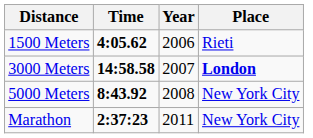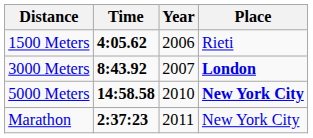 <table class="wikitable">
 <tr>
 <th>Distance</th>
 <th>Time</th>
 <th>Year</th>
 <th>Place</th>
 </tr>
 <tr>
 <td><a href='#'>1500 Meters</a></td>
 <td><strong>4:05.62</strong></td>
 <td>2006</td>
 <td><a href='#'>Rieti</a></td>
 </tr>
 <tr>
 <td><a href='#'>3000 Meters</a></td>
-<td><strong>14:58.58</strong></td>
+<td><strong>8:43.92</strong></td>
 <td>2007</td>
 <td><strong><a href='#'>London</a></strong></td>
 </tr>
 <tr>
 <td><a href='#'>5000 Meters</a></td>
-<td><strong>8:43.92</strong></td>
-<td>2008</td>
-<td><a href='#'>New York City</a></td>
+<td><strong>14:58.58</strong></td>
+<td>2010</td>
+<td><strong><a href='#'>New York City</a></strong></td>
 </tr>
 <tr>
 <td><a href='#'>Marathon</a></td>
 <td><strong>2:37:23</strong></td>
 <td>2011</td>
 <td><a href='#'>New York City</a></td>
 </tr>
 </table>
